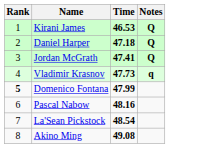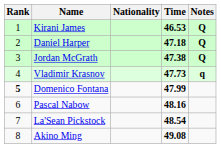 <table class="wikitable sortable" style="text-align:center">
 <tr>
 <th>Rank</th>
 <th>Name</th>
+<th>Nationality</th>
 <th>Time</th>
 <th>Notes</th>
 </tr>
 <tr bgcolor=ccffcc>
 <td>1</td>
 <td align=left><a href='#'>Kirani James</a></td>
+<td align=left></td>
 <td><strong>46.53</strong></td>
 <td><strong>Q</strong></td>
 </tr>
 <tr bgcolor=ccffcc>
 <td>2</td>
 <td align=left><a href='#'>Daniel Harper</a></td>
+<td align=left></td>
 <td><strong>47.18</strong></td>
 <td><strong>Q</strong></td>
 </tr>
 <tr bgcolor=ccffcc>
 <td>3</td>
 <td align=left><a href='#'>Jordan McGrath</a></td>
-<td><strong>47.41</strong></td>
+<td align=left></td>
+<td><strong>47.38</strong></td>
 <td><strong>Q</strong></td>
 </tr>
 <tr bgcolor=ddffdd>
 <td>4</td>
 <td align=left><a href='#'>Vladimir Krasnov</a></td>
+<td align=left></td>
 <td><strong>47.73</strong></td>
 <td><strong>q</strong></td>
 </tr>
 <tr>
 <td><strong>5</strong></td>
 <td align=left><a href='#'>Domenico Fontana</a></td>
+<td align=left></td>
 <td><strong>47.99</strong></td>
 <td></td>
 </tr>
 <tr>
 <td>6</td>
 <td align=left><a href='#'>Pascal Nabow</a></td>
+<td align=left></td>
 <td><strong>48.16</strong></td>
 <td></td>
 </tr>
 <tr>
 <td>7</td>
 <td align=left><a href='#'>La'Sean Pickstock</a></td>
+<td align=left></td>
 <td><strong>48.54</strong></td>
 <td></td>
 </tr>
 <tr>
 <td>8</td>
 <td align=left><a href='#'>Akino Ming</a></td>
+<td align=left></td>
 <td><strong>49.08</strong></td>
 <td></td>
 </tr>
 </table>
